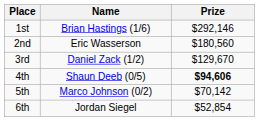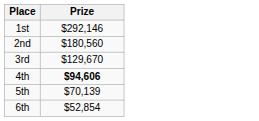 <table class="wikitable">
 <tr>
 <th width="50">Place</th>
-<th width="200">Name</th>
 <th width="125">Prize</th>
 </tr>
 <tr>
 <td align = "center">1st</td>
-<td align = "center"> <a href='#'>Brian Hastings</a> (1/6)</td>
 <td align = "center">$292,146</td>
 </tr>
 <tr>
 <td align = "center">2nd</td>
-<td align = "center"> Eric Wasserson</td>
 <td align = "center">$180,560</td>
 </tr>
 <tr>
 <td align = "center">3rd</td>
-<td align = "center"> <a href='#'>Daniel Zack</a> (1/2)</td>
 <td align = "center">$129,670</td>
 </tr>
 <tr>
 <td align = "center">4th</td>
-<td align = "center"> <a href='#'>Shaun Deeb</a> (0/5)</td>
 <td align = "center"><strong>$94,606</strong></td>
 </tr>
 <tr>
 <td align = "center">5th</td>
-<td align = "center"> <a href='#'>Marco Johnson</a> (0/2)</td>
-<td align = "center">$70,142</td>
+<td align = "center">$70,139</td>
 </tr>
 <tr>
 <td align = "center">6th</td>
-<td align = "center"> Jordan Siegel</td>
 <td align = "center">$52,854</td>
 </tr>
 </table>
